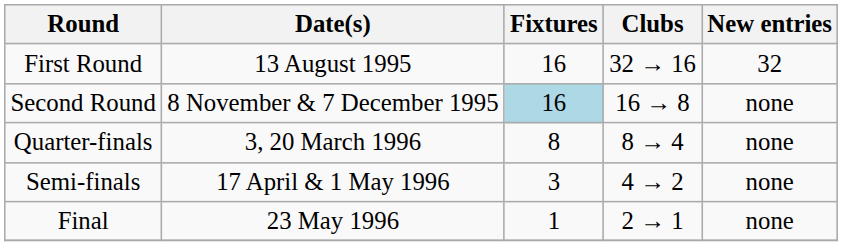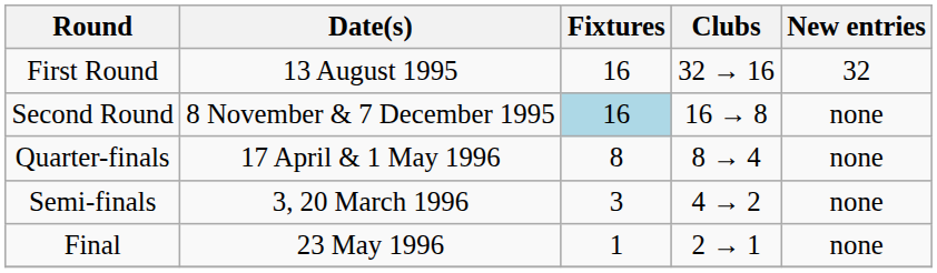 <table class="wikitable" style="text-align:center">
 <tr>
 <th>Round</th>
 <th>Date(s)</th>
 <th>Fixtures</th>
 <th>Clubs</th>
 <th>New entries</th>
 </tr>
 <tr>
 <td>First Round</td>
 <td>13 August 1995</td>
 <td>16</td>
 <td>32 → 16</td>
 <td>32</td>
 </tr>
 <tr>
 <td>Second Round</td>
 <td>8 November & 7 December 1995</td>
 <td style="background: lightblue;">16</td>
 <td>16 → 8</td>
 <td>none</td>
 </tr>
 <tr>
 <td>Quarter-finals</td>
-<td>3, 20 March 1996</td>
+<td>17 April & 1 May 1996</td>
 <td>8</td>
 <td>8 → 4</td>
 <td>none</td>
 </tr>
 <tr>
 <td>Semi-finals</td>
-<td>17 April & 1 May 1996</td>
+<td>3, 20 March 1996</td>
 <td>3</td>
 <td>4 → 2</td>
 <td>none</td>
 </tr>
 <tr>
 <td>Final</td>
 <td>23 May 1996</td>
 <td>1</td>
 <td>2 → 1</td>
 <td>none</td>
 </tr>
 <tr>
 </tr>
 </table>
